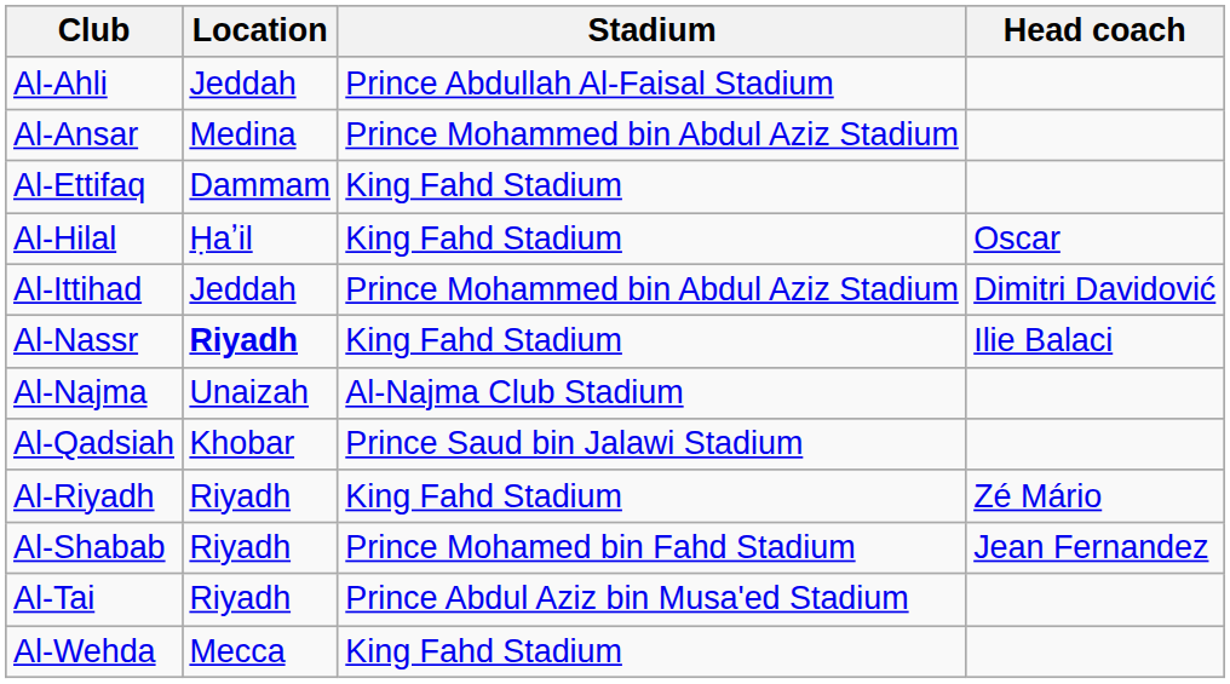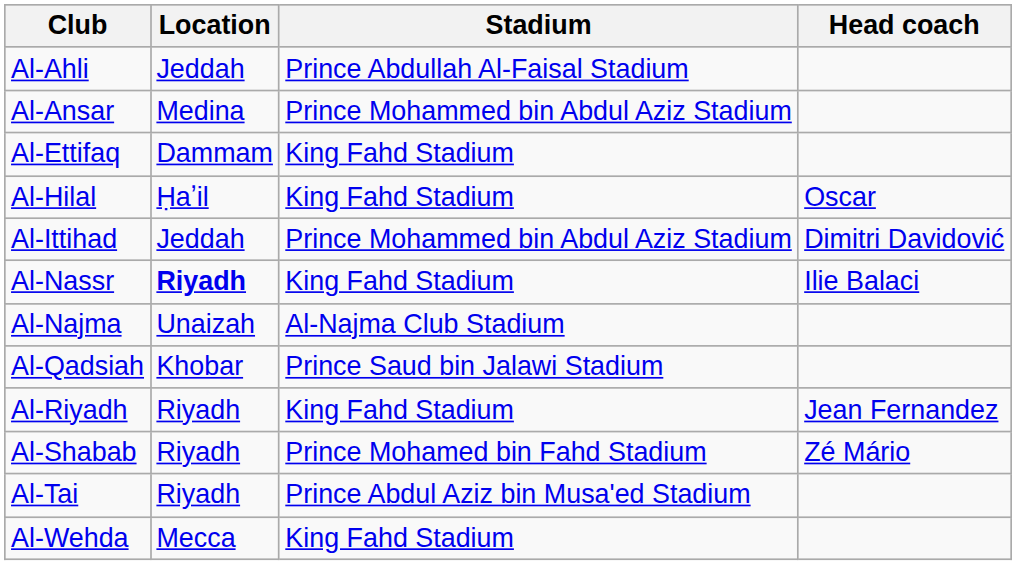 <table class="wikitable sortable">
 <tr>
 <th>Club</th>
 <th>Location</th>
 <th>Stadium</th>
 <th>Head coach</th>
 </tr>
 <tr>
 <td><a href='#'>Al-Ahli</a></td>
 <td><a href='#'>Jeddah</a></td>
 <td><a href='#'>Prince Abdullah Al-Faisal Stadium</a></td>
 <td></td>
 </tr>
 <tr>
 <td><a href='#'>Al-Ansar</a></td>
 <td><a href='#'>Medina</a></td>
 <td><a href='#'>Prince Mohammed bin Abdul Aziz Stadium</a></td>
 <td></td>
 </tr>
 <tr>
 <td><a href='#'>Al-Ettifaq</a></td>
 <td><a href='#'>Dammam</a></td>
 <td><a href='#'>King Fahd Stadium</a></td>
 <td></td>
 </tr>
 <tr>
 <td><a href='#'>Al-Hilal</a></td>
 <td><a href='#'>Ḥaʼil</a></td>
 <td><a href='#'>King Fahd Stadium</a></td>
 <td> <a href='#'>Oscar</a></td>
 </tr>
 <tr>
 <td><a href='#'>Al-Ittihad</a></td>
 <td><a href='#'>Jeddah</a></td>
 <td><a href='#'>Prince Mohammed bin Abdul Aziz Stadium</a></td>
 <td> <a href='#'>Dimitri Davidović</a></td>
 </tr>
 <tr>
 <td><a href='#'>Al-Nassr</a></td>
 <td><strong><a href='#'>Riyadh</a></strong></td>
 <td><a href='#'>King Fahd Stadium</a></td>
 <td> <a href='#'>Ilie Balaci</a></td>
 </tr>
 <tr>
 <td><a href='#'>Al-Najma</a></td>
 <td><a href='#'>Unaizah</a></td>
 <td><a href='#'>Al-Najma Club Stadium</a></td>
 <td></td>
 </tr>
 <tr>
 <td><a href='#'>Al-Qadsiah</a></td>
 <td><a href='#'>Khobar</a></td>
 <td><a href='#'>Prince Saud bin Jalawi Stadium</a></td>
 <td></td>
 </tr>
 <tr>
 <td><a href='#'>Al-Riyadh</a></td>
 <td><a href='#'>Riyadh</a></td>
 <td><a href='#'>King Fahd Stadium</a></td>
-<td> <a href='#'>Zé Mário</a></td>
+<td> <a href='#'>Jean Fernandez</a></td>
 </tr>
 <tr>
 <td><a href='#'>Al-Shabab</a></td>
 <td><a href='#'>Riyadh</a></td>
 <td><a href='#'>Prince Mohamed bin Fahd Stadium</a></td>
-<td> <a href='#'>Jean Fernandez</a></td>
+<td> <a href='#'>Zé Mário</a></td>
 </tr>
 <tr>
 <td><a href='#'>Al-Tai</a></td>
 <td><a href='#'>Riyadh</a></td>
 <td><a href='#'>Prince Abdul Aziz bin Musa'ed Stadium</a></td>
 <td></td>
 </tr>
 <tr>
 <td><a href='#'>Al-Wehda</a></td>
 <td><a href='#'>Mecca</a></td>
 <td><a href='#'>King Fahd Stadium</a></td>
 <td></td>
 </tr>
 </table>
